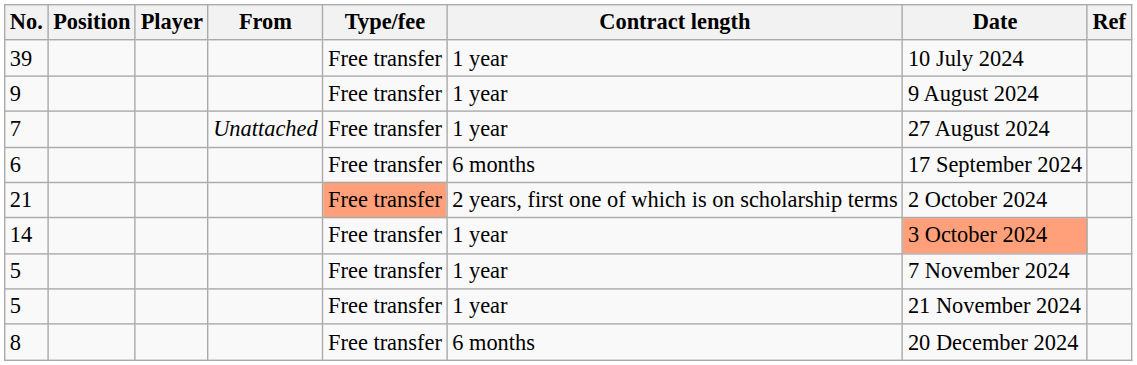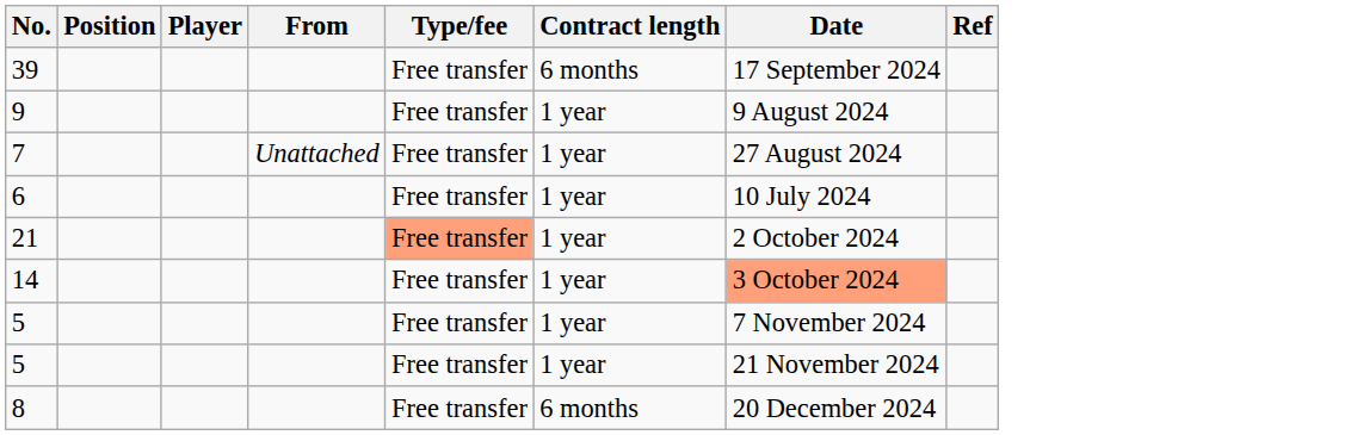 <table class="wikitable plainrowheaders sortable" style="text-align:center; text-align:left">
 <tr>
 <th scope="col">No.</th>
 <th scope="col">Position</th>
 <th scope="col">Player</th>
 <th scope="col">From</th>
 <th scope="col">Type/fee</th>
 <th scope="col">Contract length</th>
 <th scope="col">Date</th>
 <th scope="col" class="unsortable">Ref</th>
 </tr>
 <tr>
 <td>39</td>
 <td></td>
 <td align=left></td>
 <td></td>
 <td>Free transfer</td>
-<td>1 year</td>
-<td>10 July 2024</td>
+<td>6 months</td>
+<td>17 September 2024</td>
 <td></td>
 </tr>
 <tr>
 <td>9</td>
 <td></td>
 <td align=left></td>
 <td></td>
 <td>Free transfer</td>
 <td>1 year</td>
 <td>9 August 2024</td>
 <td></td>
 </tr>
 <tr>
 <td>7</td>
 <td></td>
 <td align=left></td>
 <td><em>Unattached</em></td>
 <td>Free transfer</td>
 <td>1 year</td>
 <td>27 August 2024</td>
 <td></td>
 </tr>
 <tr>
 <td>6</td>
 <td></td>
 <td align=left></td>
 <td></td>
 <td>Free transfer</td>
-<td>6 months</td>
-<td>17 September 2024</td>
+<td>1 year</td>
+<td>10 July 2024</td>
 <td></td>
 </tr>
 <tr>
 <td>21</td>
 <td></td>
 <td align=left></td>
 <td></td>
 <td style="background: lightsalmon;">Free transfer</td>
-<td>2 years, first one of which is on scholarship terms</td>
+<td>1 year</td>
 <td>2 October 2024</td>
 <td></td>
 </tr>
 <tr>
 <td>14</td>
 <td></td>
 <td align=left></td>
 <td></td>
 <td>Free transfer</td>
 <td>1 year</td>
 <td style="background: lightsalmon;">3 October 2024</td>
 <td></td>
 </tr>
 <tr>
 <td>5</td>
 <td></td>
 <td align=left></td>
 <td></td>
 <td>Free transfer</td>
 <td>1 year</td>
 <td>7 November 2024</td>
 <td></td>
 </tr>
 <tr>
 <td>5</td>
 <td></td>
 <td align=left></td>
 <td></td>
 <td>Free transfer</td>
 <td>1 year</td>
 <td>21 November 2024</td>
 <td></td>
 </tr>
 <tr>
 <td>8</td>
 <td></td>
 <td align=left></td>
 <td></td>
 <td>Free transfer</td>
 <td>6 months</td>
 <td>20 December 2024</td>
 <td></td>
 </tr>
 </table>
